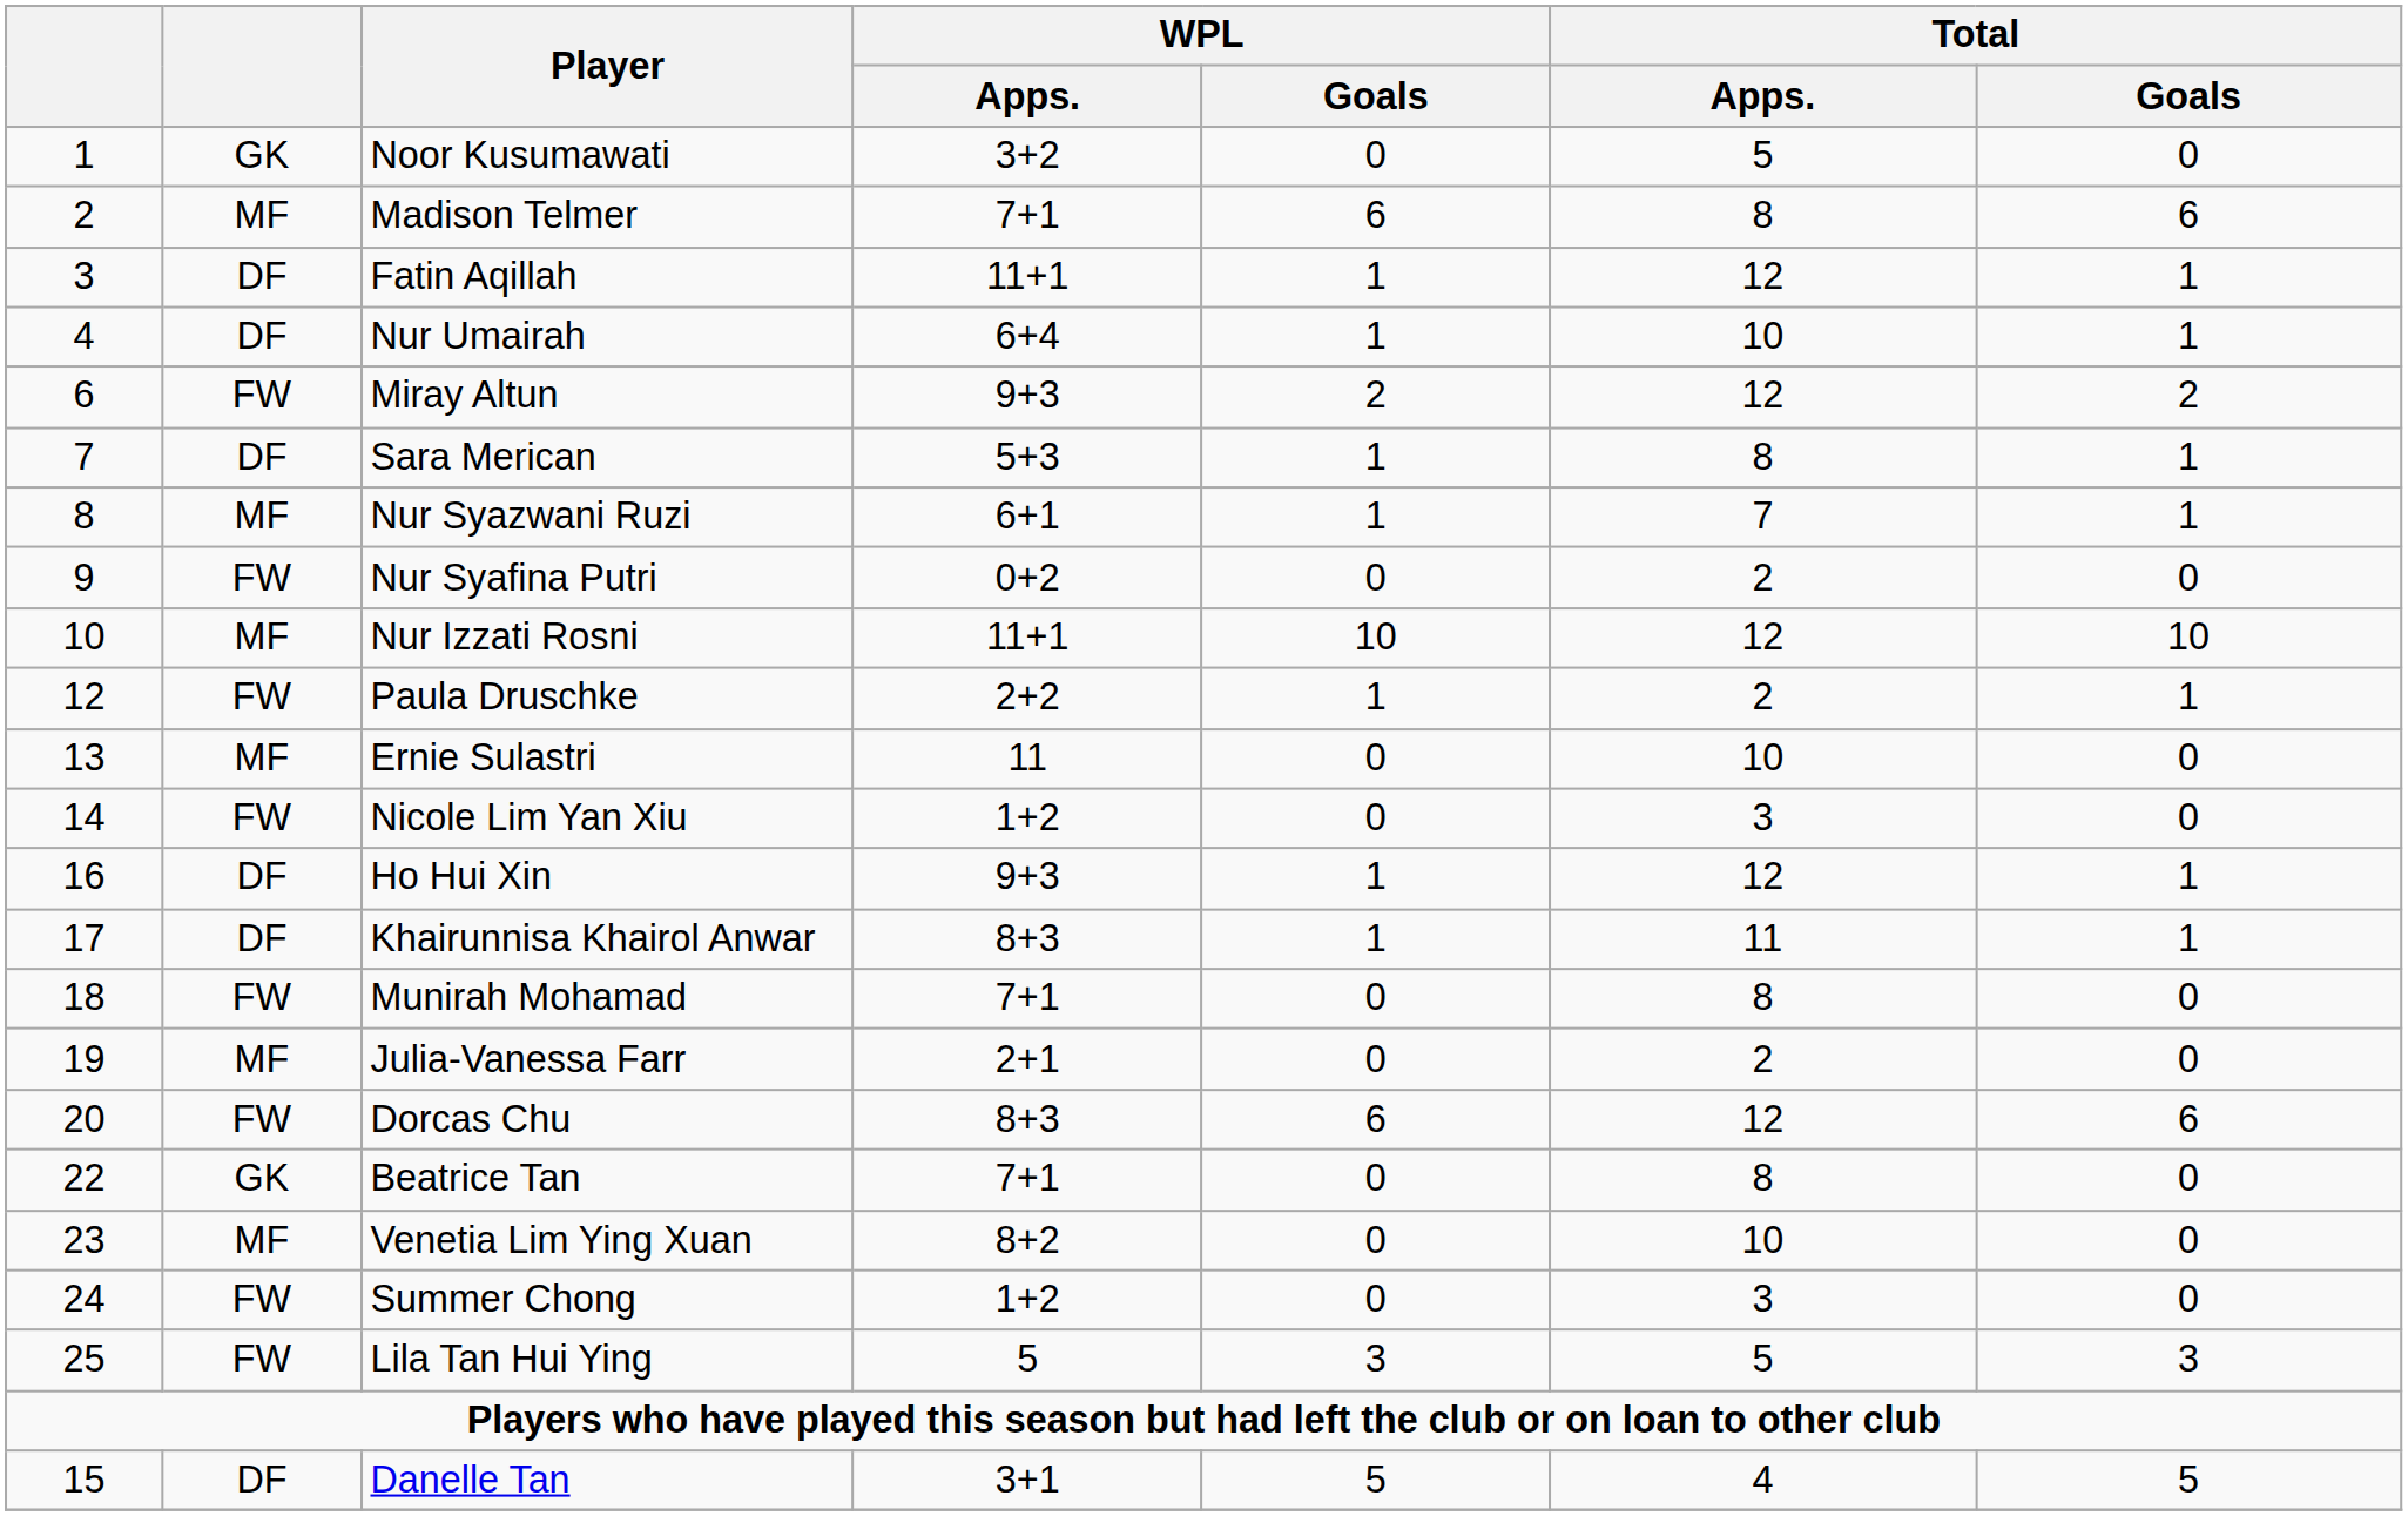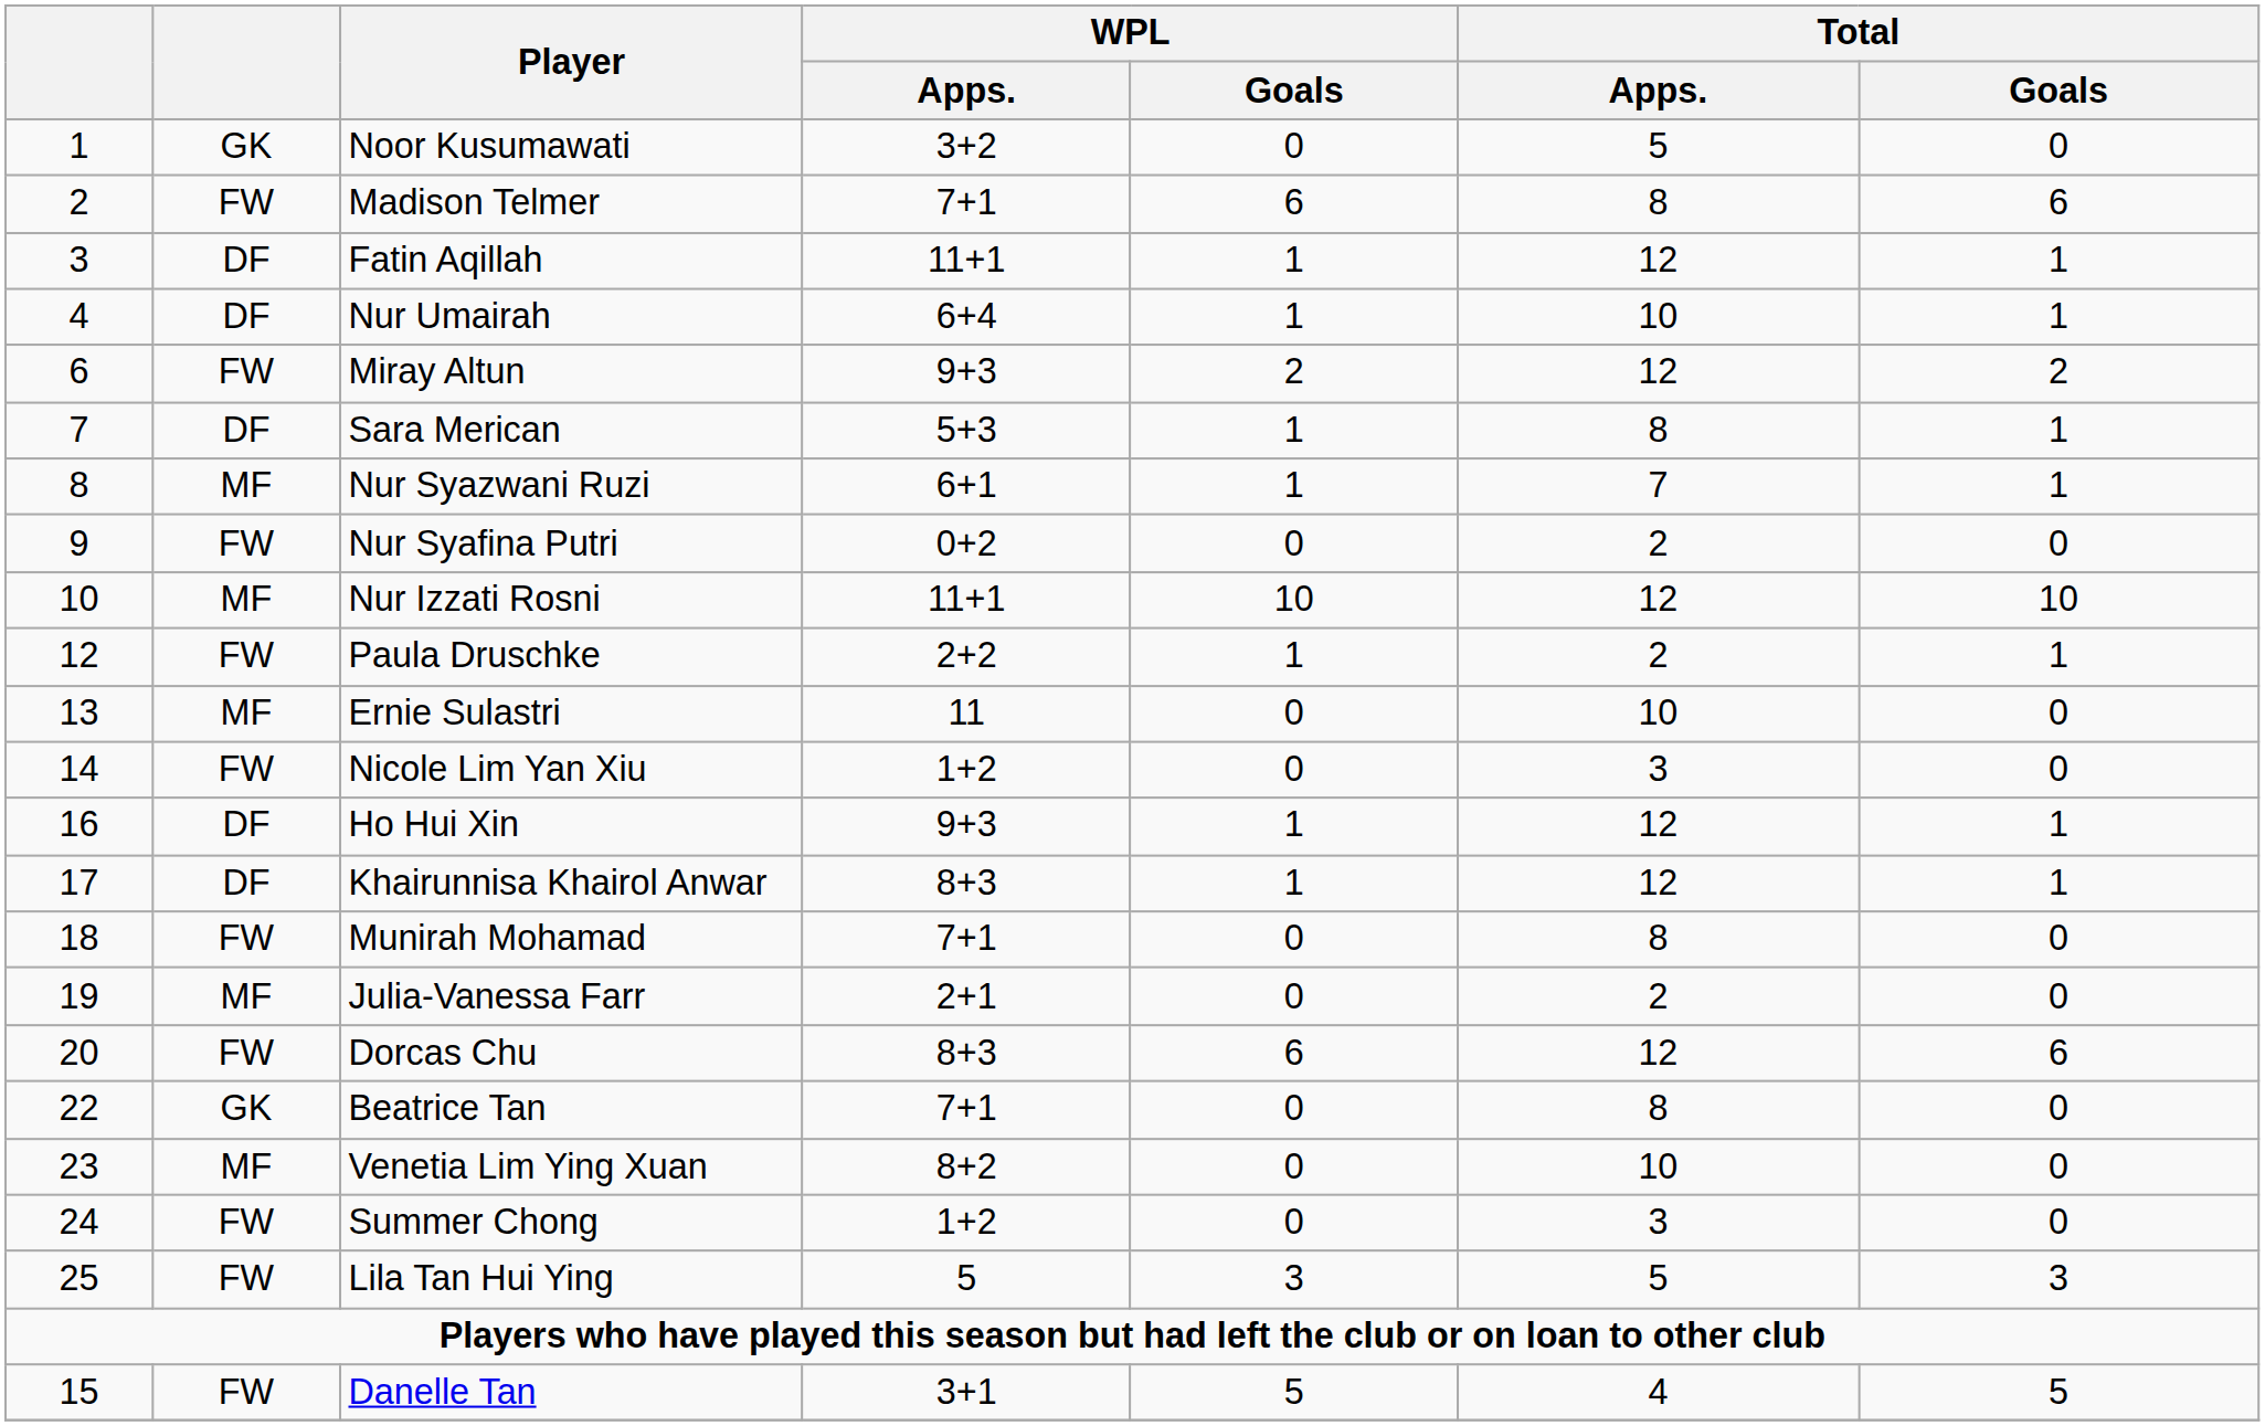 <table class="wikitable" style="text-align:center; font-size:100%; width:80%;">
 <tr>
 <th rowspan=2></th>
 <th rowspan=2></th>
 <th rowspan=2 width="200">Player</th>
 <th colspan=2 width="105">WPL</th>
 <th colspan=2 width="130">Total</th>
 </tr>
 <tr>
 <th>Apps.</th>
 <th> Goals</th>
 <th>Apps.</th>
 <th> Goals</th>
 </tr>
 <tr>
 <td>1</td>
 <td>GK</td>
 <td align="left"> Noor Kusumawati</td>
 <td>3+2</td>
 <td>0</td>
 <td>5</td>
 <td>0</td>
 </tr>
 <tr>
 <td>2</td>
-<td>MF</td>
+<td>FW</td>
 <td align="left"> Madison Telmer</td>
 <td>7+1</td>
 <td>6</td>
 <td>8</td>
 <td>6</td>
 </tr>
 <tr>
 <td>3</td>
 <td>DF</td>
 <td align="left"> Fatin Aqillah</td>
 <td>11+1</td>
 <td>1</td>
 <td>12</td>
 <td>1</td>
 </tr>
 <tr>
 <td>4</td>
 <td>DF</td>
 <td align="left"> Nur Umairah</td>
 <td>6+4</td>
 <td>1</td>
 <td>10</td>
 <td>1</td>
 </tr>
 <tr>
 <td>6</td>
 <td>FW</td>
 <td align="left"> Miray Altun</td>
 <td>9+3</td>
 <td>2</td>
 <td>12</td>
 <td>2</td>
 </tr>
 <tr>
 <td>7</td>
 <td>DF</td>
 <td align="left"> Sara Merican</td>
 <td>5+3</td>
 <td>1</td>
 <td>8</td>
 <td>1</td>
 </tr>
 <tr>
 <td>8</td>
 <td>MF</td>
 <td align="left"> Nur Syazwani Ruzi</td>
 <td>6+1</td>
 <td>1</td>
 <td>7</td>
 <td>1</td>
 </tr>
 <tr>
 <td>9</td>
 <td>FW</td>
 <td align="left"> Nur Syafina Putri</td>
 <td>0+2</td>
 <td>0</td>
 <td>2</td>
 <td>0</td>
 </tr>
 <tr>
 <td>10</td>
 <td>MF</td>
 <td align="left"> Nur Izzati Rosni</td>
 <td>11+1</td>
 <td>10</td>
 <td>12</td>
 <td>10</td>
 </tr>
 <tr>
 <td>12</td>
 <td>FW</td>
 <td align="left"> Paula Druschke</td>
 <td>2+2</td>
 <td>1</td>
 <td>2</td>
 <td>1</td>
 </tr>
 <tr>
 <td>13</td>
 <td>MF</td>
 <td align="left"> Ernie Sulastri</td>
 <td>11</td>
 <td>0</td>
 <td>10</td>
 <td>0</td>
 </tr>
 <tr>
 <td>14</td>
 <td>FW</td>
 <td align="left"> Nicole Lim Yan Xiu</td>
 <td>1+2</td>
 <td>0</td>
 <td>3</td>
 <td>0</td>
 </tr>
 <tr>
 <td>16</td>
 <td>DF</td>
 <td align="left"> Ho Hui Xin</td>
 <td>9+3</td>
 <td>1</td>
 <td>12</td>
 <td>1</td>
 </tr>
 <tr>
 <td>17</td>
 <td>DF</td>
 <td align="left"> Khairunnisa Khairol Anwar</td>
 <td>8+3</td>
 <td>1</td>
-<td>11</td>
+<td>12</td>
 <td>1</td>
 </tr>
 <tr>
 <td>18</td>
 <td>FW</td>
 <td align="left"> Munirah Mohamad</td>
 <td>7+1</td>
 <td>0</td>
 <td>8</td>
 <td>0</td>
 </tr>
 <tr>
 <td>19</td>
 <td>MF</td>
 <td align="left"> Julia-Vanessa Farr</td>
 <td>2+1</td>
 <td>0</td>
 <td>2</td>
 <td>0</td>
 </tr>
 <tr>
 <td>20</td>
 <td>FW</td>
 <td align="left"> Dorcas Chu</td>
 <td>8+3</td>
 <td>6</td>
 <td>12</td>
 <td>6</td>
 </tr>
 <tr>
 <td>22</td>
 <td>GK</td>
 <td align="left"> Beatrice Tan</td>
 <td>7+1</td>
 <td>0</td>
 <td>8</td>
 <td>0</td>
 </tr>
 <tr>
 <td>23</td>
 <td>MF</td>
 <td align="left"> Venetia Lim Ying Xuan</td>
 <td>8+2</td>
 <td>0</td>
 <td>10</td>
 <td>0</td>
 </tr>
 <tr>
 <td>24</td>
 <td>FW</td>
 <td align="left"> Summer Chong</td>
 <td>1+2</td>
 <td>0</td>
 <td>3</td>
 <td>0</td>
 </tr>
 <tr>
 <td>25</td>
 <td>FW</td>
 <td align="left"> Lila Tan Hui Ying</td>
 <td>5</td>
 <td>3</td>
 <td>5</td>
 <td>3</td>
 </tr>
 <tr>
 <td colspan="15"><strong>Players who have played this season but had left the club or on loan to other club</strong></td>
 </tr>
 <tr>
 <td>15</td>
-<td>DF</td>
+<td>FW</td>
 <td align="left"> <a href='#'>Danelle Tan</a></td>
 <td>3+1</td>
 <td>5</td>
 <td>4</td>
 <td>5</td>
 </tr>
 <tr>
 </tr>
 </table>
